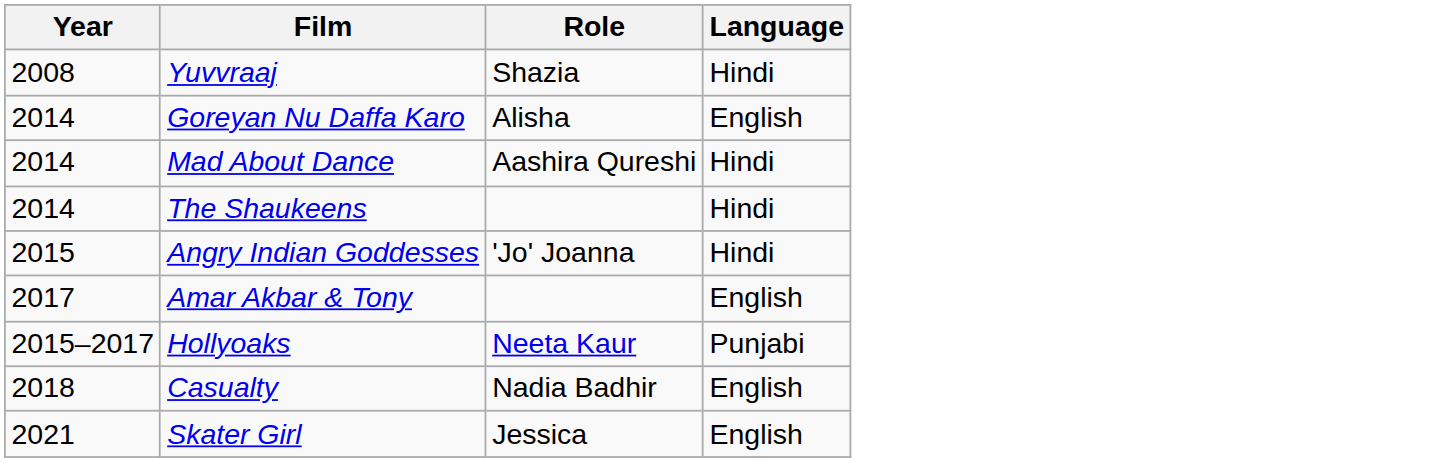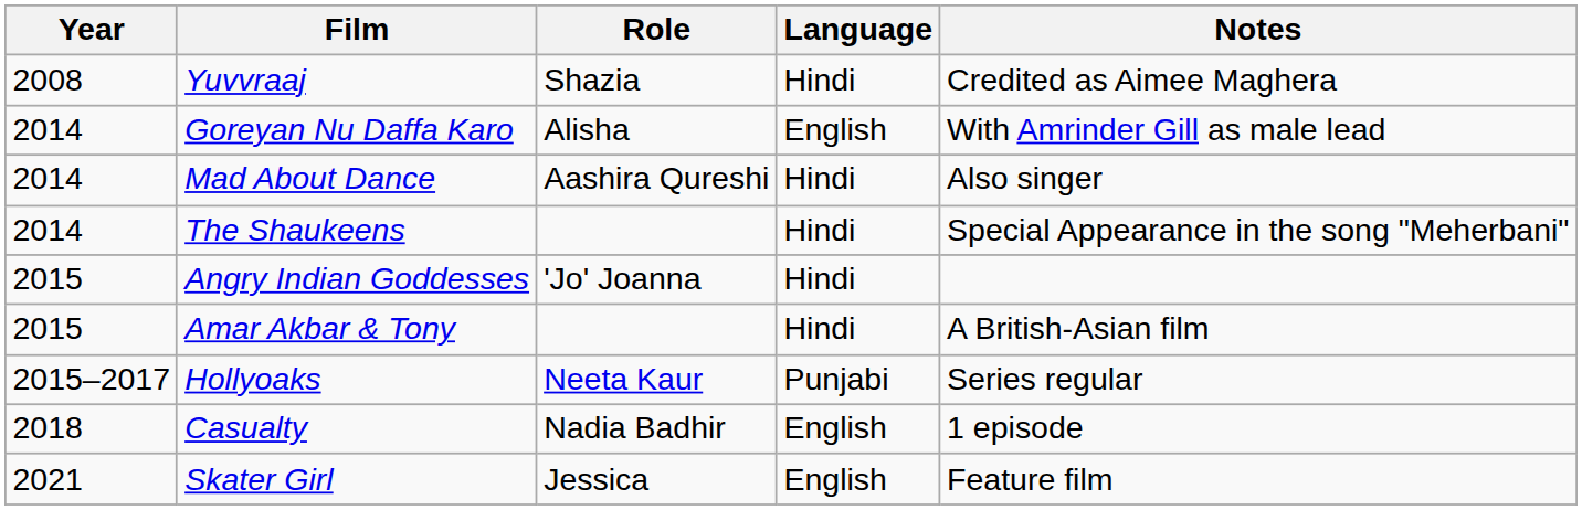 <table class="wikitable sortable">
 <tr>
 <th>Year</th>
 <th>Film</th>
 <th>Role</th>
 <th>Language</th>
+<th>Notes</th>
 </tr>
 <tr>
 <td>2008</td>
 <td><em><a href='#'>Yuvvraaj</a></em></td>
 <td>Shazia</td>
 <td>Hindi</td>
+<td>Credited as Aimee Maghera</td>
 </tr>
 <tr>
 <td>2014</td>
 <td><em><a href='#'>Goreyan Nu Daffa Karo</a></em></td>
 <td>Alisha</td>
 <td>English</td>
+<td>With <a href='#'>Amrinder Gill</a> as male lead</td>
 </tr>
 <tr>
 <td>2014</td>
 <td><em><a href='#'>Mad About Dance</a></em></td>
 <td>Aashira Qureshi</td>
 <td>Hindi</td>
+<td>Also singer</td>
 </tr>
 <tr>
 <td>2014</td>
 <td><em><a href='#'>The Shaukeens</a></em></td>
 <td></td>
 <td>Hindi</td>
+<td>Special Appearance in the song  "Meherbani"</td>
 </tr>
 <tr>
 <td>2015</td>
 <td><em><a href='#'>Angry Indian Goddesses</a></em></td>
 <td>'Jo' Joanna</td>
 <td>Hindi</td>
+<td></td>
 </tr>
 <tr>
-<td>2017</td>
+<td>2015</td>
 <td><em><a href='#'>Amar Akbar & Tony</a></em></td>
 <td></td>
-<td>English</td>
+<td>Hindi</td>
+<td>A British-Asian film</td>
 </tr>
 <tr>
 <td>2015–2017</td>
 <td><em><a href='#'>Hollyoaks</a></em></td>
 <td><a href='#'>Neeta Kaur</a></td>
 <td>Punjabi</td>
+<td>Series regular</td>
 </tr>
 <tr>
 <td>2018</td>
 <td><em><a href='#'>Casualty</a></em></td>
 <td>Nadia Badhir</td>
 <td>English</td>
+<td>1 episode</td>
 </tr>
 <tr>
 <td>2021</td>
 <td><em><a href='#'>Skater Girl</a></em></td>
 <td>Jessica</td>
 <td>English</td>
+<td>Feature film</td>
 </tr>
 </table>
